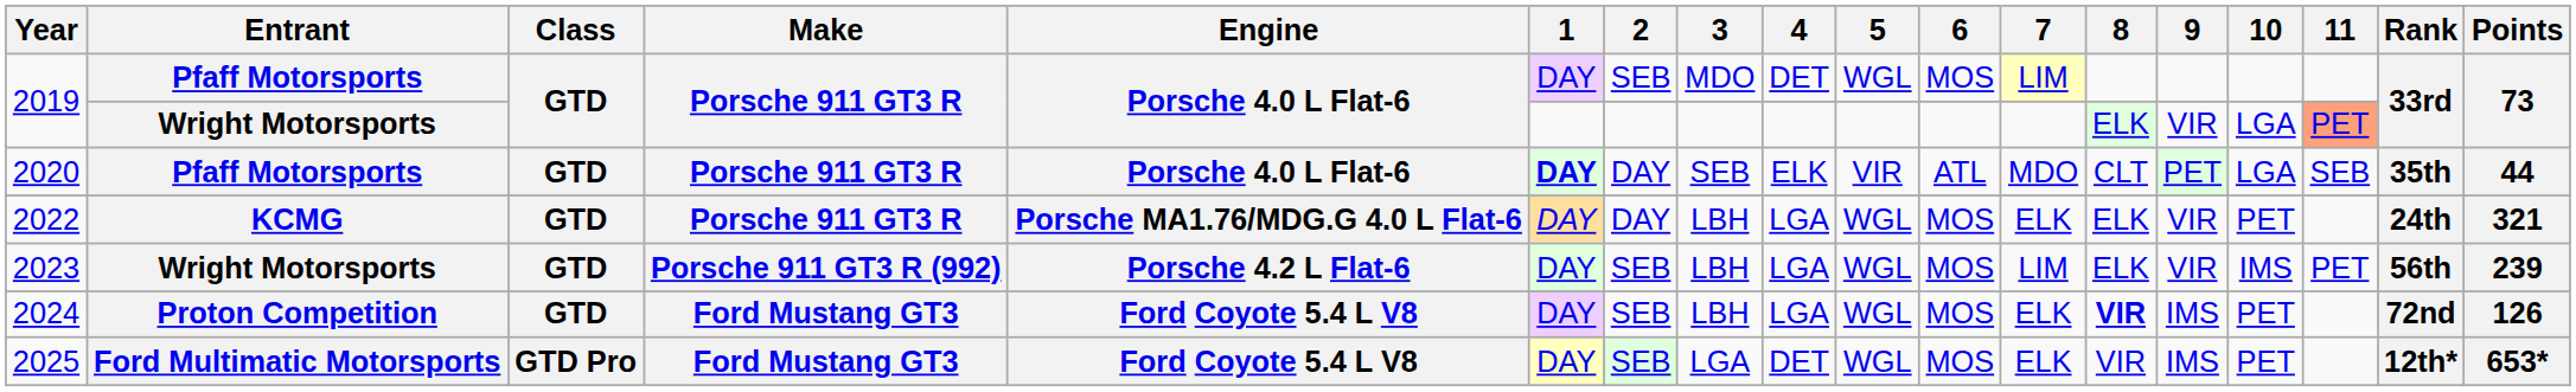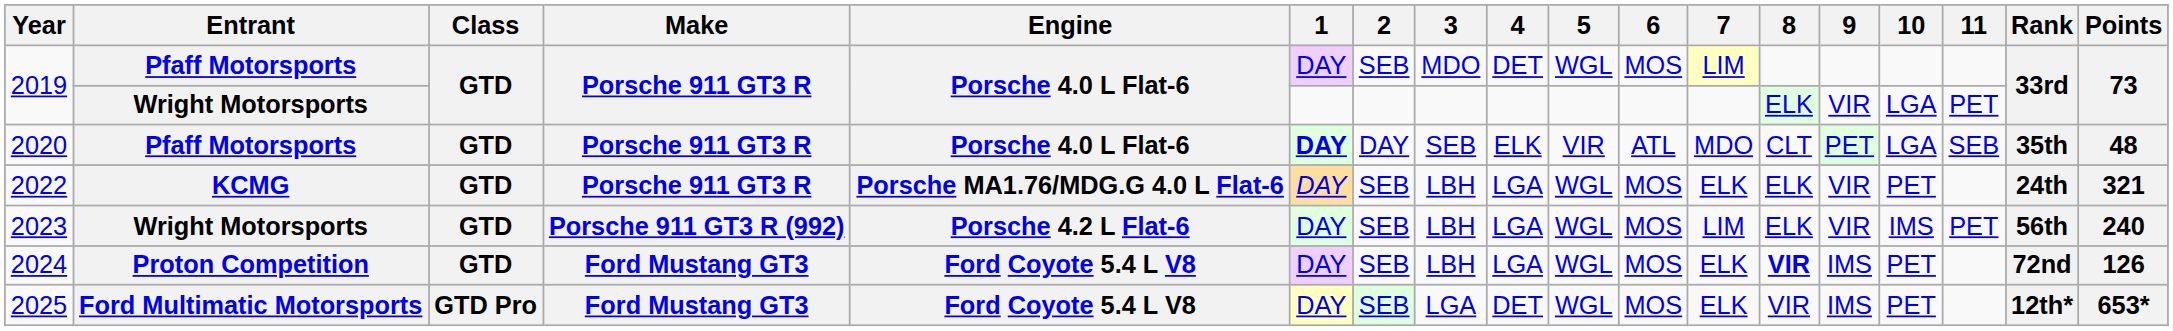 <table class="wikitable" style="text-align:center; font-size:90%">
 <tr>
 <th>Year</th>
 <th>Entrant</th>
 <th>Class</th>
 <th>Make</th>
 <th>Engine</th>
 <th>1</th>
 <th>2</th>
 <th>3</th>
 <th>4</th>
 <th>5</th>
 <th>6</th>
 <th>7</th>
 <th>8</th>
 <th>9</th>
 <th>10</th>
 <th>11</th>
 <th>Rank</th>
 <th>Points</th>
 </tr>
 <tr>
 <td rowspan=2><a href='#'>2019</a></td>
 <th><a href='#'>Pfaff Motorsports</a></th>
 <th rowspan=2>GTD</th>
 <th rowspan=2><a href='#'>Porsche 911 GT3 R</a></th>
 <th rowspan=2><a href='#'>Porsche</a> 4.0 L Flat-6</th>
 <td style="background:#EFCFFF;"><a href='#'>DAY</a><br></td>
 <td><a href='#'>SEB</a></td>
 <td><a href='#'>MDO</a></td>
 <td><a href='#'>DET</a></td>
 <td><a href='#'>WGL</a></td>
 <td><a href='#'>MOS</a></td>
 <td style="background:#FFFFBF;"><a href='#'>LIM</a><br></td>
 <td></td>
 <td></td>
 <td></td>
 <td></td>
 <th rowspan=2>33rd</th>
 <th rowspan=2>73</th>
 </tr>
 <tr>
 <th>Wright Motorsports</th>
 <td></td>
 <td></td>
 <td></td>
 <td></td>
 <td></td>
 <td></td>
 <td></td>
 <td style="background:#DFFFDF;"><a href='#'>ELK</a><br></td>
 <td><a href='#'>VIR</a></td>
 <td><a href='#'>LGA</a></td>
-<td style="background: lightsalmon;"><a href='#'>PET</a></td>
+<td><a href='#'>PET</a></td>
 </tr>
 <tr>
 <td><a href='#'>2020</a></td>
 <th><a href='#'>Pfaff Motorsports</a></th>
 <th>GTD</th>
 <th><a href='#'>Porsche 911 GT3 R</a></th>
 <th><a href='#'>Porsche</a> 4.0 L Flat-6</th>
 <td style="background:#DFFFDF;"><strong><a href='#'>DAY</a></strong><br></td>
 <td><a href='#'>DAY</a></td>
 <td><a href='#'>SEB</a></td>
 <td><a href='#'>ELK</a></td>
 <td><a href='#'>VIR</a></td>
 <td><a href='#'>ATL</a></td>
 <td><a href='#'>MDO</a></td>
 <td><a href='#'>CLT</a></td>
 <td style="background:#DFFFDF;"><a href='#'>PET</a><br></td>
 <td><a href='#'>LGA</a></td>
 <td><a href='#'>SEB</a></td>
 <th>35th</th>
-<th>44</th>
+<th>48</th>
 </tr>
 <tr>
 <td><a href='#'>2022</a></td>
 <th><a href='#'>KCMG</a></th>
 <th>GTD</th>
 <th><a href='#'>Porsche 911 GT3 R</a></th>
 <th><a href='#'>Porsche</a> MA1.76/MDG.G 4.0 L <a href='#'>Flat-6</a></th>
 <td style="background:#FFDF9F;"><em><a href='#'>DAY</a></em><br></td>
-<td><a href='#'>DAY</a></td>
+<td><a href='#'>SEB</a></td>
 <td><a href='#'>LBH</a></td>
 <td><a href='#'>LGA</a></td>
 <td><a href='#'>WGL</a></td>
 <td><a href='#'>MOS</a></td>
 <td><a href='#'>ELK</a></td>
 <td><a href='#'>ELK</a></td>
 <td><a href='#'>VIR</a></td>
 <td><a href='#'>PET</a></td>
 <td></td>
 <th>24th</th>
 <th>321</th>
 </tr>
 <tr>
 <td><a href='#'>2023</a></td>
 <th>Wright Motorsports</th>
 <th>GTD</th>
 <th><a href='#'>Porsche 911 GT3 R (992)</a></th>
 <th><a href='#'>Porsche</a> 4.2 L <a href='#'>Flat-6</a></th>
 <td style="background:#DFFFDF;"><a href='#'>DAY</a><br></td>
 <td><a href='#'>SEB</a></td>
 <td><a href='#'>LBH</a></td>
 <td><a href='#'>LGA</a></td>
 <td><a href='#'>WGL</a></td>
 <td><a href='#'>MOS</a></td>
 <td><a href='#'>LIM</a></td>
 <td><a href='#'>ELK</a></td>
 <td><a href='#'>VIR</a></td>
 <td><a href='#'>IMS</a></td>
 <td><a href='#'>PET</a></td>
 <th>56th</th>
-<th>239</th>
+<th>240</th>
 </tr>
 <tr>
 <td><a href='#'>2024</a></td>
 <th><a href='#'>Proton Competition</a></th>
 <th>GTD</th>
 <th><a href='#'>Ford Mustang GT3</a></th>
 <th><a href='#'>Ford</a> <a href='#'>Coyote</a> 5.4 L <a href='#'>V8</a></th>
 <td style="background:#EFCFFF;"><a href='#'>DAY</a><br></td>
 <td><a href='#'>SEB</a></td>
 <td><a href='#'>LBH</a></td>
 <td><a href='#'>LGA</a></td>
 <td><a href='#'>WGL</a></td>
 <td><a href='#'>MOS</a></td>
 <td><a href='#'>ELK</a></td>
 <td><strong><a href='#'>VIR</a></strong></td>
 <td><a href='#'>IMS</a></td>
 <td><a href='#'>PET</a></td>
 <td></td>
 <th>72nd</th>
 <th>126</th>
 </tr>
 <tr>
 <td><a href='#'>2025</a></td>
 <th><a href='#'>Ford Multimatic Motorsports</a></th>
 <th>GTD Pro</th>
 <th><a href='#'>Ford Mustang GT3</a></th>
 <th><a href='#'>Ford</a> <a href='#'>Coyote</a> 5.4 L V8</th>
 <td style="background:#FFFFBF;"><a href='#'>DAY</a><br></td>
 <td style="background:#DFFFDF;"><a href='#'>SEB</a><br></td>
 <td><a href='#'>LGA</a></td>
 <td><a href='#'>DET</a></td>
 <td style="background:#;"><a href='#'>WGL</a><br></td>
 <td><a href='#'>MOS</a></td>
 <td><a href='#'>ELK</a></td>
 <td><a href='#'>VIR</a></td>
 <td style="background:#;"><a href='#'>IMS</a><br></td>
 <td style="background:#;"><a href='#'>PET</a><br></td>
 <td></td>
 <th>12th*</th>
 <th>653*</th>
 </tr>
 </table>
